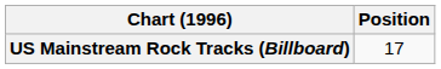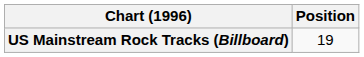 <table class="wikitable plainrowheaders" style="text-align:center">
 <tr>
 <th>Chart (1996)</th>
 <th>Position</th>
 </tr>
 <tr>
 <th scope="row">US Mainstream Rock Tracks (<em>Billboard</em>)</th>
-<td>17</td>
+<td>19</td>
 </tr>
 </table>
